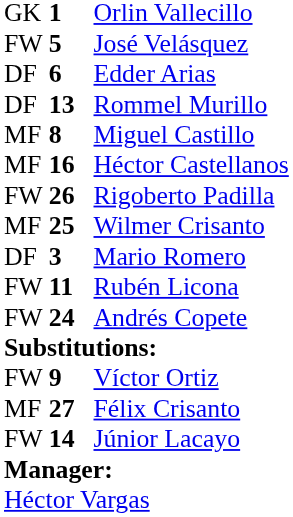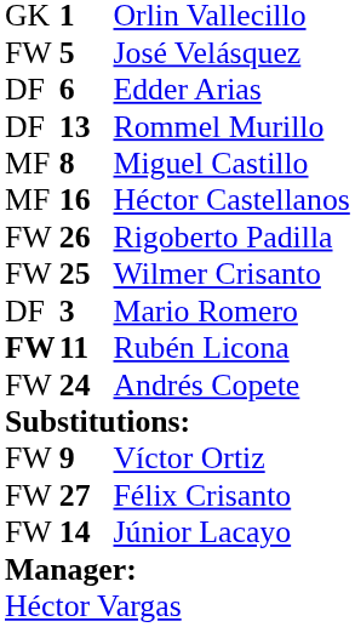 <table style = "font-size: 90%" cellspacing = "0" cellpadding = "0">
 <tr>
 <td colspan = 4></td>
 </tr>
 <tr>
 <th style="width:25px;"></th>
 <th style="width:25px;"></th>
 </tr>
 <tr>
 <td>GK</td>
 <td><strong>1</strong></td>
 <td> <a href='#'>Orlin Vallecillo</a></td>
 </tr>
 <tr>
 <td>FW</td>
 <td><strong>5</strong></td>
 <td> <a href='#'>José Velásquez</a></td>
 </tr>
 <tr>
 <td>DF</td>
 <td><strong>6</strong></td>
 <td> <a href='#'>Edder Arias</a></td>
 </tr>
 <tr>
 <td>DF</td>
 <td><strong>13</strong></td>
 <td> <a href='#'>Rommel Murillo</a></td>
 </tr>
 <tr>
 <td>MF</td>
 <td><strong>8</strong></td>
 <td> <a href='#'>Miguel Castillo</a></td>
 <td></td>
 <td></td>
 </tr>
 <tr>
 <td>MF</td>
 <td><strong>16</strong></td>
 <td> <a href='#'>Héctor Castellanos</a></td>
 <td></td>
 <td></td>
 </tr>
 <tr>
 <td>FW</td>
 <td><strong>26</strong></td>
 <td> <a href='#'>Rigoberto Padilla</a></td>
 <td></td>
 <td></td>
 <td></td>
 <td></td>
 </tr>
 <tr>
-<td>MF</td>
+<td>FW</td>
 <td><strong>25</strong></td>
 <td> <a href='#'>Wilmer Crisanto</a></td>
 </tr>
 <tr>
 <td>DF</td>
 <td><strong>3</strong></td>
 <td> <a href='#'>Mario Romero</a></td>
 </tr>
 <tr>
-<td>FW</td>
+<td><strong>FW</strong></td>
 <td><strong>11</strong></td>
 <td> <a href='#'>Rubén Licona</a></td>
 <td></td>
 <td></td>
 </tr>
 <tr>
 <td>FW</td>
 <td><strong>24</strong></td>
 <td> <a href='#'>Andrés Copete</a></td>
 </tr>
 <tr>
 <td colspan = 3><strong>Substitutions:</strong></td>
 </tr>
 <tr>
 <td>FW</td>
 <td><strong>9</strong></td>
 <td> <a href='#'>Víctor Ortiz</a></td>
 <td></td>
 <td></td>
 </tr>
 <tr>
-<td>MF</td>
+<td>FW</td>
 <td><strong>27</strong></td>
 <td> <a href='#'>Félix Crisanto</a></td>
 <td></td>
 <td></td>
 </tr>
 <tr>
 <td>FW</td>
 <td><strong>14</strong></td>
 <td> <a href='#'>Júnior Lacayo</a></td>
 <td></td>
 <td></td>
 <td></td>
 <td></td>
 </tr>
 <tr>
 <td colspan = 3><strong>Manager:</strong></td>
 </tr>
 <tr>
 <td colspan = 3> <a href='#'>Héctor Vargas</a></td>
 </tr>
 </table>
